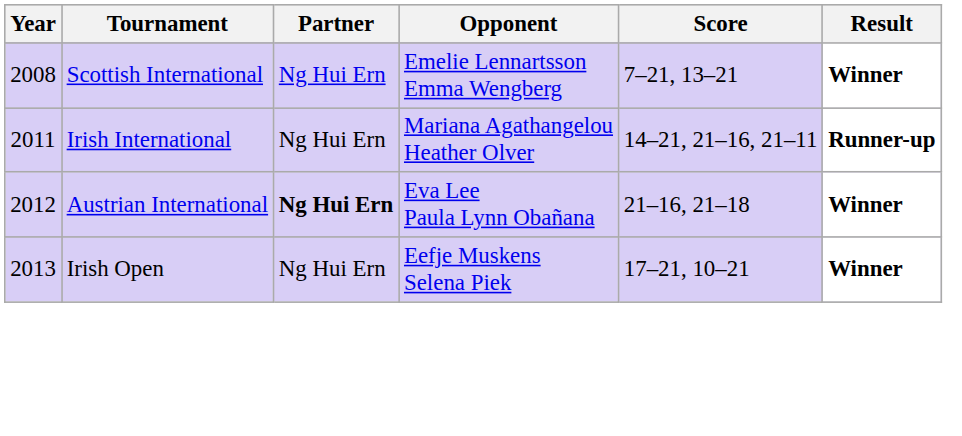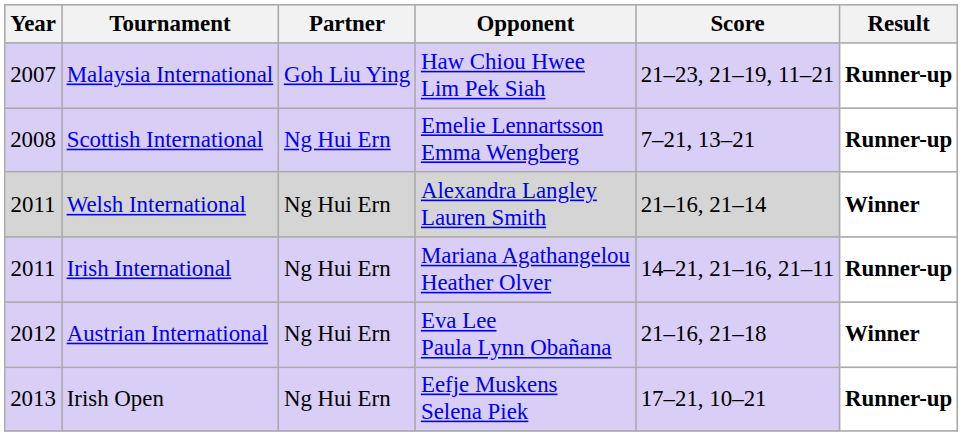 <table class="sortable wikitable" style="font-size: 90%;">
 <tr>
 <th>Year</th>
 <th>Tournament</th>
 <th>Partner</th>
 <th>Opponent</th>
 <th>Score</th>
 <th>Result</th>
 </tr>
 <tr style="background:#D8CEF6">
+<td align="center">2007</td>
+<td align="left"><a href='#'>Malaysia International</a></td>
+<td align="left"> <a href='#'>Goh Liu Ying</a></td>
+<td align="left"> <a href='#'>Haw Chiou Hwee</a> <br>  <a href='#'>Lim Pek Siah</a></td>
+<td align="left">21–23, 21–19, 11–21</td>
+<td style="text-align:left; background:white"> <strong>Runner-up</strong></td>
+</tr>
+<tr style="background:#D8CEF6">
 <td align="center">2008</td>
 <td align="left"><a href='#'>Scottish International</a></td>
 <td align="left"> <a href='#'>Ng Hui Ern</a></td>
 <td align="left"> <a href='#'>Emelie Lennartsson</a> <br>  <a href='#'>Emma Wengberg</a></td>
 <td align="left">7–21, 13–21</td>
+<td style="text-align:left; background:white"> <strong>Runner-up</strong></td>
+</tr>
+<tr style="background:#D5D5D5">
+<td align="center">2011</td>
+<td align="left"><a href='#'>Welsh International</a></td>
+<td align="left"> Ng Hui Ern</td>
+<td align="left"> <a href='#'>Alexandra Langley</a> <br>  <a href='#'>Lauren Smith</a></td>
+<td align="left">21–16, 21–14</td>
 <td style="text-align:left; background:white"> <strong>Winner</strong></td>
 </tr>
 <tr style="background:#D8CEF6">
 <td align="center">2011</td>
 <td align="left"><a href='#'>Irish International</a></td>
 <td align="left"> Ng Hui Ern</td>
 <td align="left"> <a href='#'>Mariana Agathangelou</a> <br>  <a href='#'>Heather Olver</a></td>
 <td align="left">14–21, 21–16, 21–11</td>
 <td style="text-align:left; background:white"> <strong>Runner-up</strong></td>
 </tr>
 <tr style="background:#D8CEF6">
 <td align="center">2012</td>
 <td align="left"><a href='#'>Austrian International</a></td>
-<td align="left"><strong> Ng Hui Ern</strong></td>
+<td align="left"> Ng Hui Ern</td>
 <td align="left"> <a href='#'>Eva Lee</a> <br>  <a href='#'>Paula Lynn Obañana</a></td>
 <td align="left">21–16, 21–18</td>
 <td style="text-align:left; background:white"> <strong>Winner</strong></td>
 </tr>
 <tr style="background:#D8CEF6">
 <td align="center">2013</td>
 <td align="left">Irish Open</td>
 <td align="left"> Ng Hui Ern</td>
 <td align="left"> <a href='#'>Eefje Muskens</a> <br>  <a href='#'>Selena Piek</a></td>
 <td align="left">17–21, 10–21</td>
-<td style="text-align:left; background:white"> <strong>Winner</strong></td>
+<td style="text-align:left; background:white"> <strong>Runner-up</strong></td>
 </tr>
 </table>
